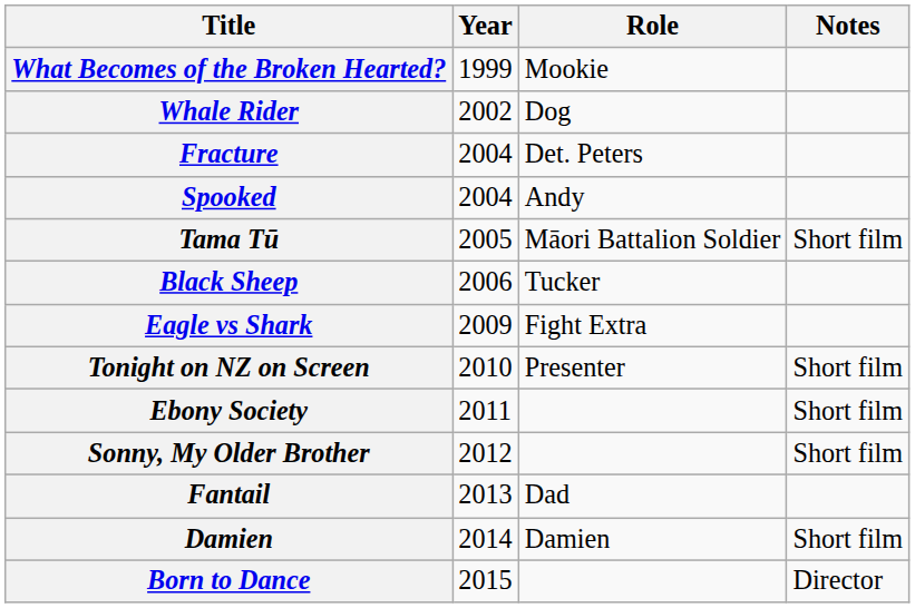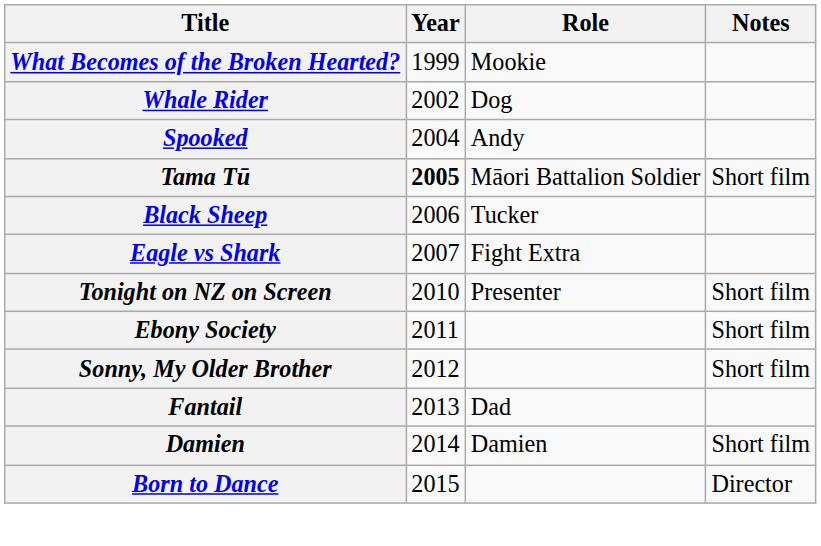 <table class="wikitable plainrowheaders sortable">
 <tr>
 <th scope="col">Title</th>
 <th scope="col">Year</th>
 <th scope="col">Role</th>
 <th scope="col" class="unsortable">Notes</th>
 </tr>
 <tr>
 <th scope="row"><em><a href='#'>What Becomes of the Broken Hearted?</a></em></th>
 <td>1999</td>
 <td>Mookie</td>
 <td></td>
 </tr>
 <tr>
 <th scope="row"><em><a href='#'>Whale Rider</a></em></th>
 <td>2002</td>
 <td>Dog</td>
 <td></td>
 </tr>
 <tr>
-<th scope="row"><em><a href='#'>Fracture</a></em></th>
-<td>2004</td>
-<td>Det. Peters</td>
-<td></td>
-</tr>
-<tr>
 <th scope="row"><em><a href='#'>Spooked</a></em></th>
 <td>2004</td>
 <td>Andy</td>
 <td></td>
 </tr>
 <tr>
 <th scope="row"><em>Tama Tū</em></th>
-<td>2005</td>
+<td><strong>2005</strong></td>
 <td>Māori Battalion Soldier</td>
 <td>Short film</td>
 </tr>
 <tr>
 <th scope="row"><em><a href='#'>Black Sheep</a></em></th>
 <td>2006</td>
 <td>Tucker</td>
 <td></td>
 </tr>
 <tr>
 <th scope="row"><em><a href='#'>Eagle vs Shark</a></em></th>
-<td>2009</td>
+<td>2007</td>
 <td>Fight Extra</td>
 <td></td>
 </tr>
 <tr>
 <th scope="row"><em>Tonight on NZ on Screen</em></th>
 <td>2010</td>
 <td>Presenter</td>
 <td>Short film</td>
 </tr>
 <tr>
 <th scope="row"><em>Ebony Society</em></th>
 <td>2011</td>
 <td></td>
 <td>Short film</td>
 </tr>
 <tr>
 <th scope="row"><em>Sonny, My Older Brother</em></th>
 <td>2012</td>
 <td></td>
 <td>Short film</td>
 </tr>
 <tr>
 <th scope="row"><em>Fantail</em></th>
 <td>2013</td>
 <td>Dad</td>
 <td></td>
 </tr>
 <tr>
 <th scope="row"><em>Damien</em></th>
 <td>2014</td>
 <td>Damien</td>
 <td>Short film</td>
 </tr>
 <tr>
 <th scope="row"><em><a href='#'>Born to Dance</a></em></th>
 <td>2015</td>
 <td></td>
 <td>Director</td>
 </tr>
 </table>
